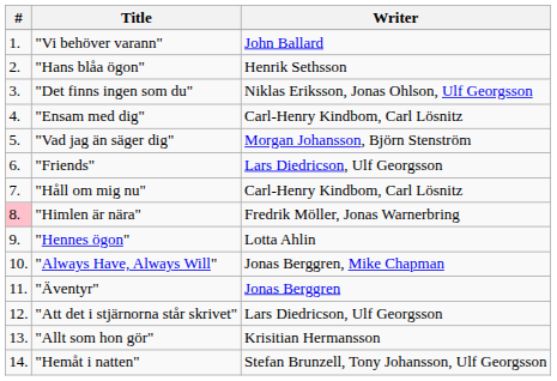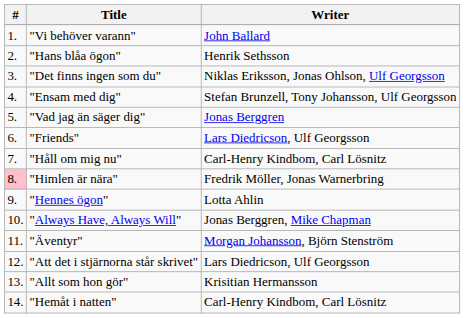 <table class="wikitable">
 <tr>
 <th>#</th>
 <th>Title</th>
 <th>Writer</th>
 </tr>
 <tr bgcolor="#ebf5ff">
 </tr>
 <tr>
 <td>1.</td>
 <td>"Vi behöver varann"</td>
 <td><a href='#'>John Ballard</a></td>
 </tr>
 <tr>
 <td>2.</td>
 <td>"Hans blåa ögon"</td>
 <td>Henrik Sethsson</td>
 </tr>
 <tr>
 <td>3.</td>
 <td>"Det finns ingen som du"</td>
 <td>Niklas Eriksson, Jonas Ohlson, <a href='#'>Ulf Georgsson</a></td>
 </tr>
 <tr>
 <td>4.</td>
 <td>"Ensam med dig"</td>
-<td>Carl-Henry Kindbom, Carl Lösnitz</td>
+<td>Stefan Brunzell, Tony Johansson, Ulf Georgsson</td>
 </tr>
 <tr>
 <td>5.</td>
 <td>"Vad jag än säger dig"</td>
-<td><a href='#'>Morgan Johansson</a>, Björn Stenström</td>
+<td><a href='#'>Jonas Berggren</a></td>
 </tr>
 <tr>
 <td>6.</td>
 <td>"Friends"</td>
 <td><a href='#'>Lars Diedricson</a>, Ulf Georgsson</td>
 </tr>
 <tr>
 <td>7.</td>
 <td>"Håll om mig nu"</td>
 <td>Carl-Henry Kindbom, Carl Lösnitz</td>
 </tr>
 <tr>
 <td style="background: pink;">8.</td>
 <td>"Himlen är nära"</td>
 <td>Fredrik Möller, Jonas Warnerbring</td>
 </tr>
 <tr>
 <td>9.</td>
 <td>"<a href='#'>Hennes ögon</a>"</td>
 <td>Lotta Ahlin</td>
 </tr>
 <tr>
 <td>10.</td>
 <td>"<a href='#'>Always Have, Always Will</a>"</td>
 <td>Jonas Berggren, <a href='#'>Mike Chapman</a></td>
 </tr>
 <tr>
 <td>11.</td>
 <td>"Äventyr"</td>
-<td><a href='#'>Jonas Berggren</a></td>
+<td><a href='#'>Morgan Johansson</a>, Björn Stenström</td>
 </tr>
 <tr>
 <td>12.</td>
 <td>"Att det i stjärnorna står skrivet"</td>
 <td>Lars Diedricson, Ulf Georgsson</td>
 </tr>
 <tr>
 <td>13.</td>
 <td>"Allt som hon gör"</td>
 <td>Krisitian Hermansson</td>
 </tr>
 <tr>
 <td>14.</td>
 <td>"Hemåt i natten"</td>
-<td>Stefan Brunzell, Tony Johansson, Ulf Georgsson</td>
+<td>Carl-Henry Kindbom, Carl Lösnitz</td>
 </tr>
 </table>
